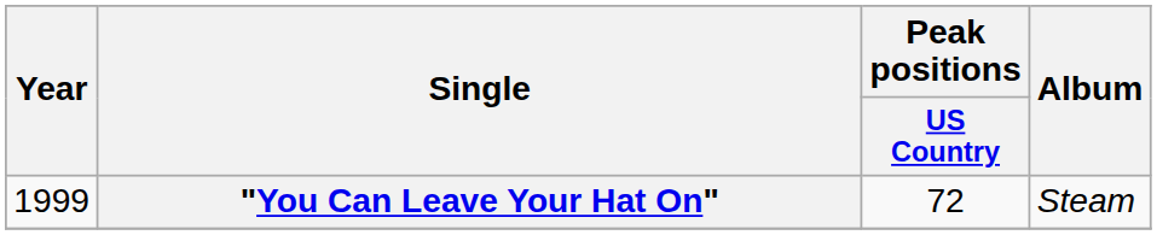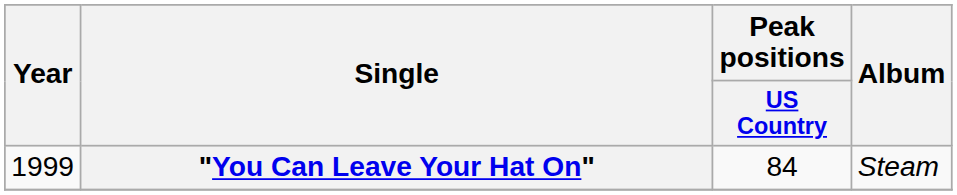 <table class="wikitable plainrowheaders" style="text-align:center;">
 <tr>
 <th rowspan="2">Year</th>
 <th rowspan="2" style="width:22em;">Single</th>
 <th colspan="1">Peak positions</th>
 <th rowspan="2">Album</th>
 </tr>
 <tr style="font-size:smaller;">
 <th width="45"><a href='#'>US Country</a><br></th>
 </tr>
 <tr>
 <td>1999</td>
 <th scope="row">"<a href='#'>You Can Leave Your Hat On</a>"</th>
-<td>72</td>
+<td>84</td>
 <td align="left"><em>Steam</em></td>
 </tr>
 <tr>
 </tr>
 </table>
